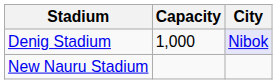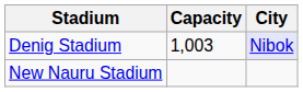 <table class="wikitable sortable">
 <tr>
 <th>Stadium</th>
 <th>Capacity</th>
 <th>City</th>
 </tr>
 <tr>
 <td><a href='#'>Denig Stadium</a></td>
-<td>1,000</td>
+<td>1,003</td>
 <td style="background: lavender;"><a href='#'>Nibok</a></td>
 </tr>
 <tr>
 <td><a href='#'>New Nauru Stadium</a></td>
 <td></td>
 <td></td>
 </tr>
 </table>
